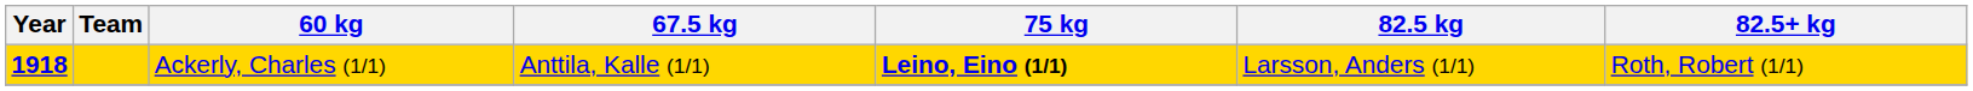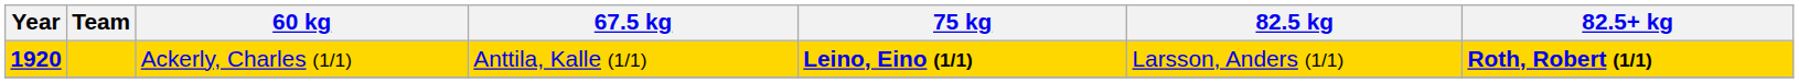 <table class="wikitable sortable"  style="font-size: 100%">
 <tr>
 <th>Year</th>
 <th>Team</th>
 <th width=300><a href='#'>60 kg</a></th>
 <th width=300><a href='#'>67.5 kg</a></th>
 <th width=300><a href='#'>75 kg</a></th>
 <th width=300><a href='#'>82.5 kg</a></th>
 <th width=300><a href='#'>82.5+ kg</a></th>
 </tr>
 <tr>
-<td bgcolor="GOLD"><strong><a href='#'>1918</a></strong></td>
+<td bgcolor="GOLD"><strong><a href='#'>1920</a></strong></td>
 <td bgcolor="GOLD"></td>
 <td bgcolor="GOLD"> <a href='#'>Ackerly, Charles</a> <small>(1/1)</small></td>
 <td bgcolor="GOLD"> <a href='#'>Anttila, Kalle</a> <small>(1/1)</small></td>
 <td bgcolor="GOLD"><strong> <a href='#'>Leino, Eino</a> <small>(1/1)</small></strong></td>
 <td bgcolor="GOLD"> <a href='#'>Larsson, Anders</a> <small>(1/1)</small></td>
-<td bgcolor="GOLD"> <a href='#'>Roth, Robert</a> <small>(1/1)</small></td>
+<td bgcolor="GOLD"><strong> <a href='#'>Roth, Robert</a> <small>(1/1)</small></strong></td>
 </tr>
 <tr>
 </tr>
 </table>
